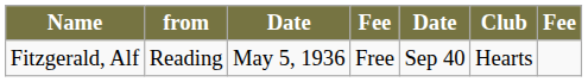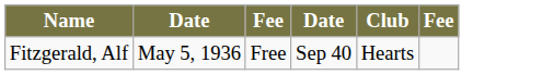 <table class="wikitable">
 <tr>
 <th style="background:#767442; color:#FFFFFF; text-align:center;">Name</th>
-<th style="background:#767442; color:#FFFFFF; text-align:center;">from</th>
 <th style="background:#767442; color:#FFFFFF; text-align:center;">Date</th>
 <th style="background:#767442; color:#FFFFFF; text-align:center;">Fee</th>
 <th style="background:#767442; color:#FFFFFF; text-align:center;"><strong>Date</strong></th>
 <th style="background:#767442; color:#FFFFFF; text-align:center;">Club</th>
 <th style="background:#767442; color:#FFFFFF; text-align:center;">Fee</th>
 </tr>
 <tr>
 <td>Fitzgerald, Alf</td>
-<td>Reading</td>
 <td>May 5, 1936</td>
 <td>Free</td>
 <td>Sep 40</td>
 <td>Hearts</td>
 <td></td>
 </tr>
 </table>
